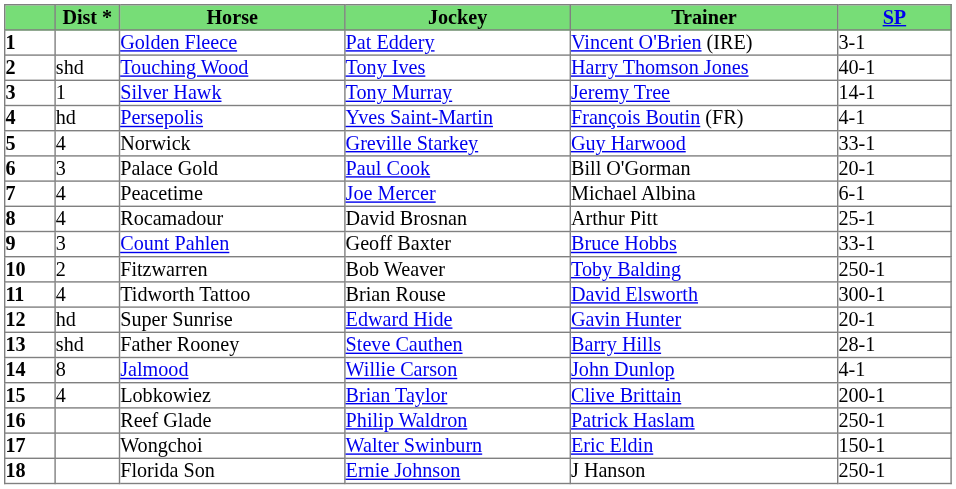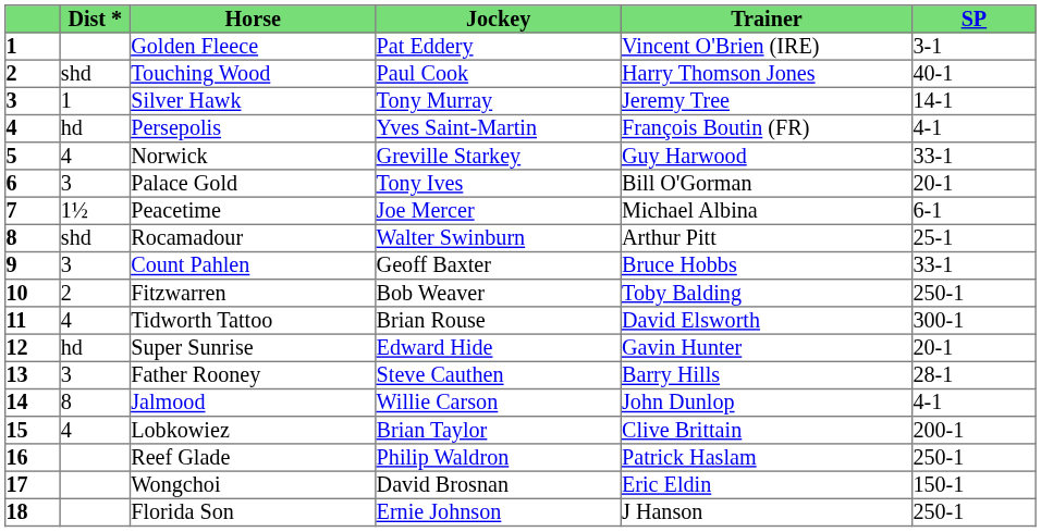 <table border="1" cellpadding="0" style="border-collapse: collapse; font-size:90%">
 <tr bgcolor="#77dd77" align="center">
 <td width="35px"></td>
 <td width="45px"><strong>Dist *</strong></td>
 <td width="160px"><strong>Horse</strong></td>
 <td width="160px"><strong>Jockey</strong></td>
 <td width="190px"><strong>Trainer</strong></td>
 <td width="80px"><strong><a href='#'>SP</a></strong></td>
 </tr>
 <tr>
 <td><strong>1</strong></td>
 <td></td>
 <td><a href='#'>Golden Fleece</a></td>
 <td><a href='#'>Pat Eddery</a></td>
 <td><a href='#'>Vincent O'Brien</a> (IRE)</td>
 <td>3-1</td>
 </tr>
 <tr>
 <td><strong>2</strong></td>
 <td>shd</td>
 <td><a href='#'>Touching Wood</a></td>
-<td><a href='#'>Tony Ives</a></td>
+<td><a href='#'>Paul Cook</a></td>
 <td><a href='#'>Harry Thomson Jones</a></td>
 <td>40-1</td>
 </tr>
 <tr>
 <td><strong>3</strong></td>
 <td>1</td>
 <td><a href='#'>Silver Hawk</a></td>
 <td><a href='#'>Tony Murray</a></td>
 <td><a href='#'>Jeremy Tree</a></td>
 <td>14-1</td>
 </tr>
 <tr>
 <td><strong>4</strong></td>
 <td>hd</td>
 <td><a href='#'>Persepolis</a></td>
 <td><a href='#'>Yves Saint-Martin</a></td>
 <td><a href='#'>François Boutin</a> (FR)</td>
 <td>4-1</td>
 </tr>
 <tr>
 <td><strong>5</strong></td>
 <td>4</td>
 <td>Norwick</td>
 <td><a href='#'>Greville Starkey</a></td>
 <td><a href='#'>Guy Harwood</a></td>
 <td>33-1</td>
 </tr>
 <tr>
 <td><strong>6</strong></td>
 <td>3</td>
 <td>Palace Gold</td>
-<td><a href='#'>Paul Cook</a></td>
+<td><a href='#'>Tony Ives</a></td>
 <td>Bill O'Gorman</td>
 <td>20-1</td>
 </tr>
 <tr>
 <td><strong>7</strong></td>
-<td>4</td>
+<td>1½</td>
 <td>Peacetime</td>
 <td><a href='#'>Joe Mercer</a></td>
 <td>Michael Albina</td>
 <td>6-1</td>
 </tr>
 <tr>
 <td><strong>8</strong></td>
-<td>4</td>
+<td>shd</td>
 <td>Rocamadour</td>
-<td>David Brosnan</td>
+<td><a href='#'>Walter Swinburn</a></td>
 <td>Arthur Pitt</td>
 <td>25-1</td>
 </tr>
 <tr>
 <td><strong>9</strong></td>
 <td>3</td>
 <td><a href='#'>Count Pahlen</a></td>
 <td>Geoff Baxter</td>
 <td><a href='#'>Bruce Hobbs</a></td>
 <td>33-1</td>
 </tr>
 <tr>
 <td><strong>10</strong></td>
 <td>2</td>
 <td>Fitzwarren</td>
 <td>Bob Weaver</td>
 <td><a href='#'>Toby Balding</a></td>
 <td>250-1</td>
 </tr>
 <tr>
 <td><strong>11</strong></td>
 <td>4</td>
 <td>Tidworth Tattoo</td>
 <td>Brian Rouse</td>
 <td><a href='#'>David Elsworth</a></td>
 <td>300-1</td>
 </tr>
 <tr>
 <td><strong>12</strong></td>
 <td>hd</td>
 <td>Super Sunrise</td>
 <td><a href='#'>Edward Hide</a></td>
 <td><a href='#'>Gavin Hunter</a></td>
 <td>20-1</td>
 </tr>
 <tr>
 <td><strong>13</strong></td>
-<td>shd</td>
+<td>3</td>
 <td>Father Rooney</td>
 <td><a href='#'>Steve Cauthen</a></td>
 <td><a href='#'>Barry Hills</a></td>
 <td>28-1</td>
 </tr>
 <tr>
 <td><strong>14</strong></td>
 <td>8</td>
 <td><a href='#'>Jalmood</a></td>
 <td><a href='#'>Willie Carson</a></td>
 <td><a href='#'>John Dunlop</a></td>
 <td>4-1</td>
 </tr>
 <tr>
 <td><strong>15</strong></td>
 <td>4</td>
 <td>Lobkowiez</td>
 <td><a href='#'>Brian Taylor</a></td>
 <td><a href='#'>Clive Brittain</a></td>
 <td>200-1</td>
 </tr>
 <tr>
 <td><strong>16</strong></td>
 <td></td>
 <td>Reef Glade</td>
 <td><a href='#'>Philip Waldron</a></td>
 <td><a href='#'>Patrick Haslam</a></td>
 <td>250-1</td>
 </tr>
 <tr>
 <td><strong>17</strong></td>
 <td></td>
 <td>Wongchoi</td>
-<td><a href='#'>Walter Swinburn</a></td>
+<td>David Brosnan</td>
 <td><a href='#'>Eric Eldin</a></td>
 <td>150-1</td>
 </tr>
 <tr>
 <td><strong>18</strong></td>
 <td></td>
 <td>Florida Son</td>
 <td><a href='#'>Ernie Johnson</a></td>
 <td>J Hanson</td>
 <td>250-1</td>
 </tr>
 </table>
